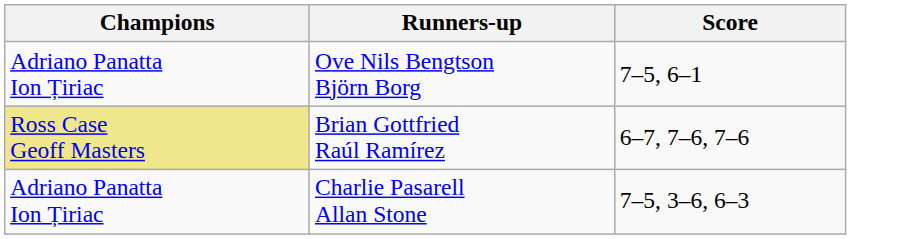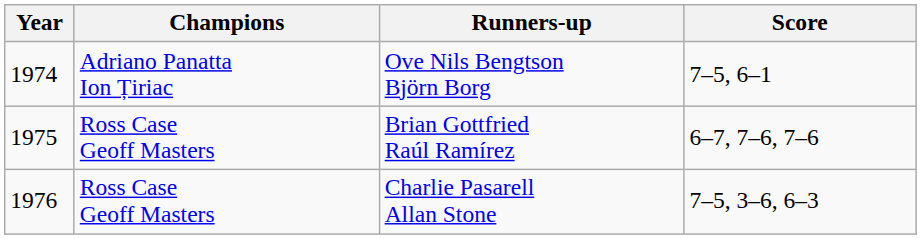 <table class="wikitable">
 <tr>
+<th style="width:40px">Year</th>
 <th style="width:200px">Champions</th>
 <th style="width:200px">Runners-up</th>
 <th style="width:150px" class="unsortable">Score</th>
 </tr>
 <tr>
+<td>1974</td>
 <td> <a href='#'>Adriano Panatta</a><br> <a href='#'>Ion Țiriac</a></td>
 <td> <a href='#'>Ove Nils Bengtson</a><br> <a href='#'>Björn Borg</a></td>
 <td>7–5, 6–1</td>
 </tr>
 <tr>
-<td style="background: khaki;"> <a href='#'>Ross Case</a><br> <a href='#'>Geoff Masters</a></td>
+<td>1975</td>
+<td> <a href='#'>Ross Case</a><br> <a href='#'>Geoff Masters</a></td>
 <td> <a href='#'>Brian Gottfried</a><br> <a href='#'>Raúl Ramírez</a></td>
 <td>6–7, 7–6, 7–6</td>
 </tr>
 <tr>
-<td> <a href='#'>Adriano Panatta</a><br> <a href='#'>Ion Țiriac</a></td>
+<td>1976</td>
+<td> <a href='#'>Ross Case</a><br> <a href='#'>Geoff Masters</a></td>
 <td> <a href='#'>Charlie Pasarell</a><br> <a href='#'>Allan Stone</a></td>
 <td>7–5, 3–6, 6–3</td>
 </tr>
 </table>
